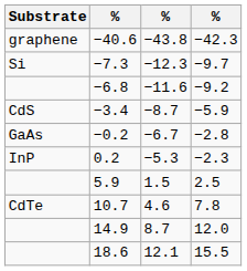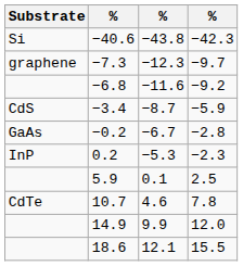 <table class="wikitable">
 <tr>
 <th>Substrate</th>
 <th> %</th>
 <th> %</th>
 <th> %</th>
 </tr>
 <tr>
-<td>graphene</td>
+<td>Si</td>
 <td>−40.6</td>
 <td>−43.8</td>
 <td>−42.3</td>
 </tr>
 <tr>
-<td>Si</td>
+<td>graphene</td>
 <td>−7.3</td>
 <td>−12.3</td>
 <td>−9.7</td>
 </tr>
 <tr>
 <td></td>
 <td>−6.8</td>
 <td>−11.6</td>
 <td>−9.2</td>
 </tr>
 <tr>
 <td>CdS</td>
 <td>−3.4</td>
 <td>−8.7</td>
 <td>−5.9</td>
 </tr>
 <tr>
 <td>GaAs</td>
 <td>−0.2</td>
 <td>−6.7</td>
 <td>−2.8</td>
 </tr>
 <tr>
 <td>InP</td>
 <td>0.2</td>
 <td>−5.3</td>
 <td>−2.3</td>
 </tr>
 <tr>
 <td></td>
 <td>5.9</td>
-<td>1.5</td>
+<td>0.1</td>
 <td>2.5</td>
 </tr>
 <tr>
 <td>CdTe</td>
 <td>10.7</td>
 <td>4.6</td>
 <td>7.8</td>
 </tr>
 <tr>
 <td></td>
 <td>14.9</td>
-<td>8.7</td>
+<td>9.9</td>
 <td>12.0</td>
 </tr>
 <tr>
 <td></td>
 <td>18.6</td>
 <td>12.1</td>
 <td>15.5</td>
 </tr>
 </table>
